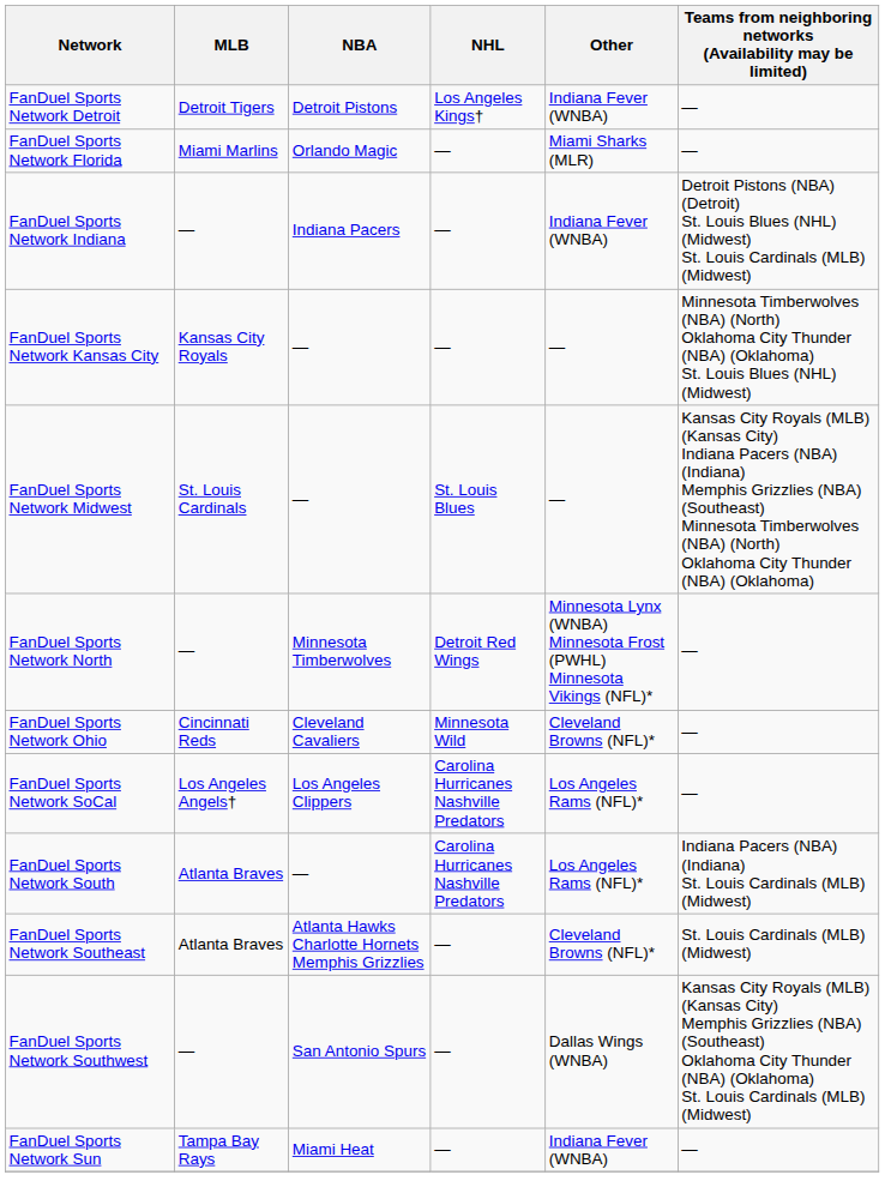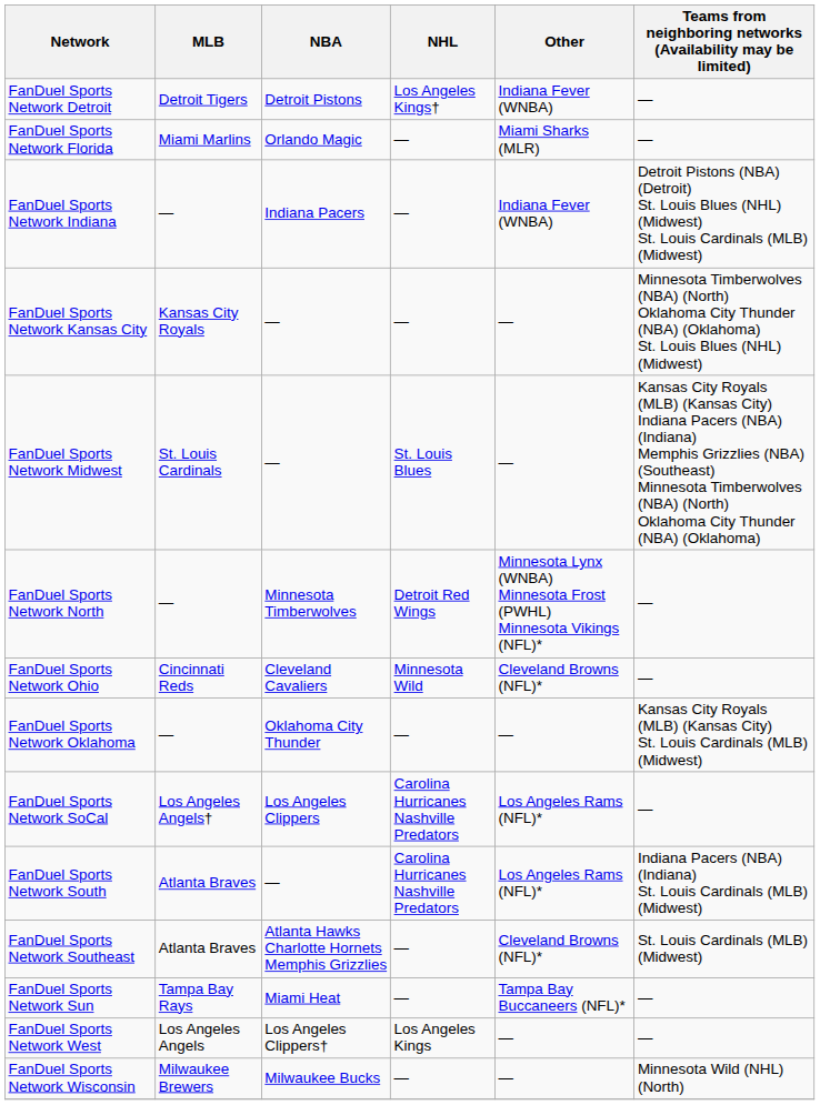 <table class="wikitable sortable">
 <tr>
 <th>Network</th>
 <th>MLB</th>
 <th>NBA</th>
 <th>NHL</th>
 <th>Other</th>
 <th>Teams from neighboring networks<br>(Availability may be limited)</th>
 </tr>
 <tr>
 <td><a href='#'>FanDuel Sports Network Detroit</a></td>
 <td><a href='#'>Detroit Tigers</a></td>
 <td><a href='#'>Detroit Pistons</a></td>
 <td><a href='#'>Los Angeles Kings</a>†</td>
 <td><a href='#'>Indiana Fever</a> (WNBA)</td>
 <td>—</td>
 </tr>
 <tr>
 <td><a href='#'>FanDuel Sports Network Florida</a></td>
 <td><a href='#'>Miami Marlins</a></td>
 <td><a href='#'>Orlando Magic</a></td>
 <td>—</td>
 <td><a href='#'>Miami Sharks</a> (MLR)</td>
 <td>—</td>
 </tr>
 <tr>
 <td><a href='#'>FanDuel Sports Network Indiana</a></td>
 <td>—</td>
 <td><a href='#'>Indiana Pacers</a></td>
 <td>—</td>
 <td><a href='#'>Indiana Fever</a> (WNBA)</td>
 <td>Detroit Pistons (NBA) (Detroit)<br>St. Louis Blues (NHL) (Midwest) <br>St. Louis Cardinals (MLB) (Midwest)</td>
 </tr>
 <tr>
 <td><a href='#'>FanDuel Sports Network Kansas City</a></td>
 <td><a href='#'>Kansas City Royals</a></td>
 <td>—</td>
 <td>—</td>
 <td>—</td>
 <td>Minnesota Timberwolves (NBA) (North)<br>Oklahoma City Thunder (NBA) (Oklahoma)<br>St. Louis Blues (NHL) (Midwest)</td>
 </tr>
 <tr>
 <td><a href='#'>FanDuel Sports Network Midwest</a></td>
 <td><a href='#'>St. Louis Cardinals</a></td>
 <td>—</td>
 <td><a href='#'>St. Louis Blues</a></td>
 <td>—</td>
 <td>Kansas City Royals (MLB) (Kansas City)<br>Indiana Pacers (NBA) (Indiana)<br>Memphis Grizzlies (NBA) (Southeast)<br>Minnesota Timberwolves (NBA) (North)<br>Oklahoma City Thunder (NBA) (Oklahoma)</td>
 </tr>
 <tr>
 <td><a href='#'>FanDuel Sports Network North</a></td>
 <td>—</td>
 <td><a href='#'>Minnesota Timberwolves</a></td>
 <td><a href='#'>Detroit Red Wings</a></td>
 <td><a href='#'>Minnesota Lynx</a> (WNBA)<br><a href='#'>Minnesota Frost</a> (PWHL)<br><a href='#'>Minnesota Vikings</a> (NFL)*</td>
 <td>—</td>
 </tr>
 <tr>
 <td><a href='#'>FanDuel Sports Network Ohio</a></td>
 <td><a href='#'>Cincinnati Reds</a></td>
 <td><a href='#'>Cleveland Cavaliers</a></td>
 <td><a href='#'>Minnesota Wild</a></td>
 <td><a href='#'>Cleveland Browns</a> (NFL)*</td>
 <td>—</td>
 </tr>
 <tr>
+<td><a href='#'>FanDuel Sports Network Oklahoma</a></td>
+<td>—</td>
+<td><a href='#'>Oklahoma City Thunder</a></td>
+<td>—</td>
+<td>—</td>
+<td>Kansas City Royals (MLB) (Kansas City)<br>St. Louis Cardinals (MLB) (Midwest)</td>
+</tr>
+<tr>
 <td><a href='#'>FanDuel Sports Network SoCal</a></td>
 <td><a href='#'>Los Angeles Angels</a>†</td>
 <td><a href='#'>Los Angeles Clippers</a></td>
 <td><a href='#'>Carolina Hurricanes</a><br><a href='#'>Nashville Predators</a></td>
 <td><a href='#'>Los Angeles Rams</a> (NFL)*</td>
 <td>—</td>
 </tr>
 <tr>
 <td><a href='#'>FanDuel Sports Network South</a></td>
 <td><a href='#'>Atlanta Braves</a></td>
 <td>—</td>
 <td><a href='#'>Carolina Hurricanes</a><br><a href='#'>Nashville Predators</a></td>
 <td><a href='#'>Los Angeles Rams</a> (NFL)*</td>
 <td>Indiana Pacers (NBA) (Indiana)<br>St. Louis Cardinals (MLB) (Midwest)</td>
 </tr>
 <tr>
 <td><a href='#'>FanDuel Sports Network Southeast</a></td>
 <td>Atlanta Braves</td>
 <td><a href='#'>Atlanta Hawks</a><br><a href='#'>Charlotte Hornets</a><br><a href='#'>Memphis Grizzlies</a></td>
 <td>—</td>
 <td><a href='#'>Cleveland Browns</a> (NFL)*</td>
 <td>St. Louis Cardinals (MLB) (Midwest)</td>
 </tr>
 <tr>
-<td><a href='#'>FanDuel Sports Network Southwest</a></td>
-<td>—</td>
-<td><a href='#'>San Antonio Spurs</a></td>
-<td>—</td>
-<td>Dallas Wings (WNBA)</td>
-<td>Kansas City Royals (MLB) (Kansas City)<br>Memphis Grizzlies (NBA) (Southeast)<br>Oklahoma City Thunder (NBA) (Oklahoma)<br>St. Louis Cardinals (MLB) (Midwest)</td>
-</tr>
-<tr>
 <td><a href='#'>FanDuel Sports Network Sun</a></td>
 <td><a href='#'>Tampa Bay Rays</a></td>
 <td><a href='#'>Miami Heat</a></td>
 <td>—</td>
-<td><a href='#'>Indiana Fever</a> (WNBA)</td>
+<td><a href='#'>Tampa Bay Buccaneers</a> (NFL)*</td>
 <td>—</td>
+</tr>
+<tr>
+<td><a href='#'>FanDuel Sports Network West</a></td>
+<td>Los Angeles Angels</td>
+<td>Los Angeles Clippers†</td>
+<td>Los Angeles Kings</td>
+<td>—</td>
+<td>—</td>
+</tr>
+<tr>
+<td><a href='#'>FanDuel Sports Network Wisconsin</a></td>
+<td><a href='#'>Milwaukee Brewers</a></td>
+<td><a href='#'>Milwaukee Bucks</a></td>
+<td>—</td>
+<td>—</td>
+<td>Minnesota Wild (NHL) (North)</td>
 </tr>
 <tr>
 </tr>
 </table>
